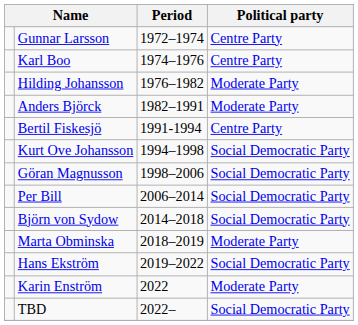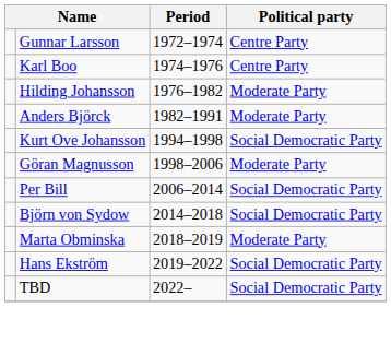 <table class="wikitable">
 <tr>
 <th colspan="2">Name</th>
 <th>Period</th>
 <th>Political party</th>
 </tr>
 <tr>
 <td bgcolor=> </td>
 <td><a href='#'>Gunnar Larsson</a></td>
 <td>1972–1974</td>
 <td><a href='#'>Centre Party</a></td>
 </tr>
 <tr>
 <td bgcolor=> </td>
 <td><a href='#'>Karl Boo</a></td>
 <td>1974–1976</td>
 <td><a href='#'>Centre Party</a></td>
 </tr>
 <tr>
 <td bgcolor=> </td>
 <td><a href='#'>Hilding Johansson</a></td>
 <td>1976–1982</td>
 <td><a href='#'>Moderate Party</a></td>
 </tr>
 <tr>
 <td bgcolor=> </td>
 <td><a href='#'>Anders Björck</a></td>
 <td>1982–1991</td>
 <td><a href='#'>Moderate Party</a></td>
 </tr>
 <tr>
 <td bgcolor=> </td>
-<td><a href='#'>Bertil Fiskesjö</a></td>
-<td>1991-1994</td>
-<td><a href='#'>Centre Party</a></td>
-</tr>
-<tr>
-<td bgcolor=> </td>
 <td><a href='#'>Kurt Ove Johansson</a></td>
 <td>1994–1998</td>
 <td><a href='#'>Social Democratic Party</a></td>
 </tr>
 <tr>
 <td bgcolor=> </td>
 <td><a href='#'>Göran Magnusson</a></td>
 <td>1998–2006</td>
-<td><a href='#'>Social Democratic Party</a></td>
+<td><a href='#'>Moderate Party</a></td>
 </tr>
 <tr>
 <td bgcolor=> </td>
 <td><a href='#'>Per Bill</a></td>
 <td>2006–2014</td>
 <td><a href='#'>Social Democratic Party</a></td>
 </tr>
 <tr>
 <td bgcolor=> </td>
 <td><a href='#'>Björn von Sydow</a></td>
 <td>2014–2018</td>
 <td><a href='#'>Social Democratic Party</a></td>
 </tr>
 <tr>
 <td bgcolor=> </td>
 <td><a href='#'>Marta Obminska</a></td>
 <td>2018–2019</td>
 <td><a href='#'>Moderate Party</a></td>
 </tr>
 <tr>
 <td bgcolor=> </td>
 <td><a href='#'>Hans Ekström</a></td>
 <td>2019–2022</td>
 <td><a href='#'>Social Democratic Party</a></td>
 </tr>
 <tr>
 <td bgcolor=> </td>
-<td><a href='#'>Karin Enström</a></td>
-<td>2022</td>
-<td><a href='#'>Moderate Party</a></td>
-</tr>
-<tr>
-<td bgcolor=> </td>
 <td>TBD</td>
 <td>2022–</td>
 <td><a href='#'>Social Democratic Party</a></td>
 </tr>
 <tr>
 </tr>
 </table>
